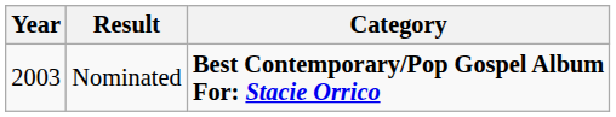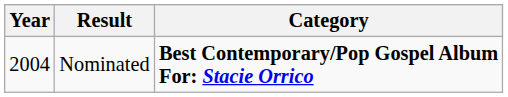 <table class="wikitable"|width=100%>
 <tr bgcolor="#CCCCCC">
 <th align="left">Year</th>
 <th align="left">Result</th>
 <th align="center">Category</th>
 </tr>
 <tr>
-<td align="left">2003</td>
+<td align="left">2004</td>
 <td align="center">Nominated</td>
 <td align="left"><strong>Best Contemporary/Pop Gospel Album <br> For: <em><a href='#'>Stacie Orrico</a></em></strong></td>
 </tr>
 </table>
